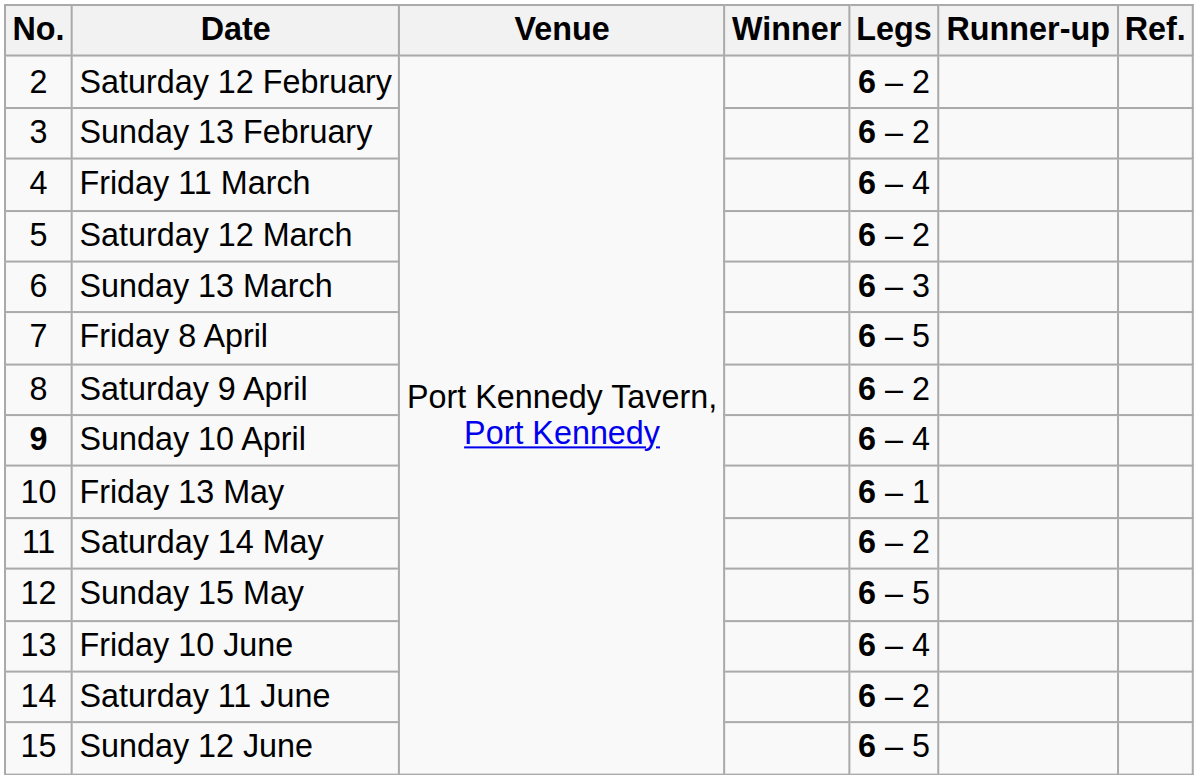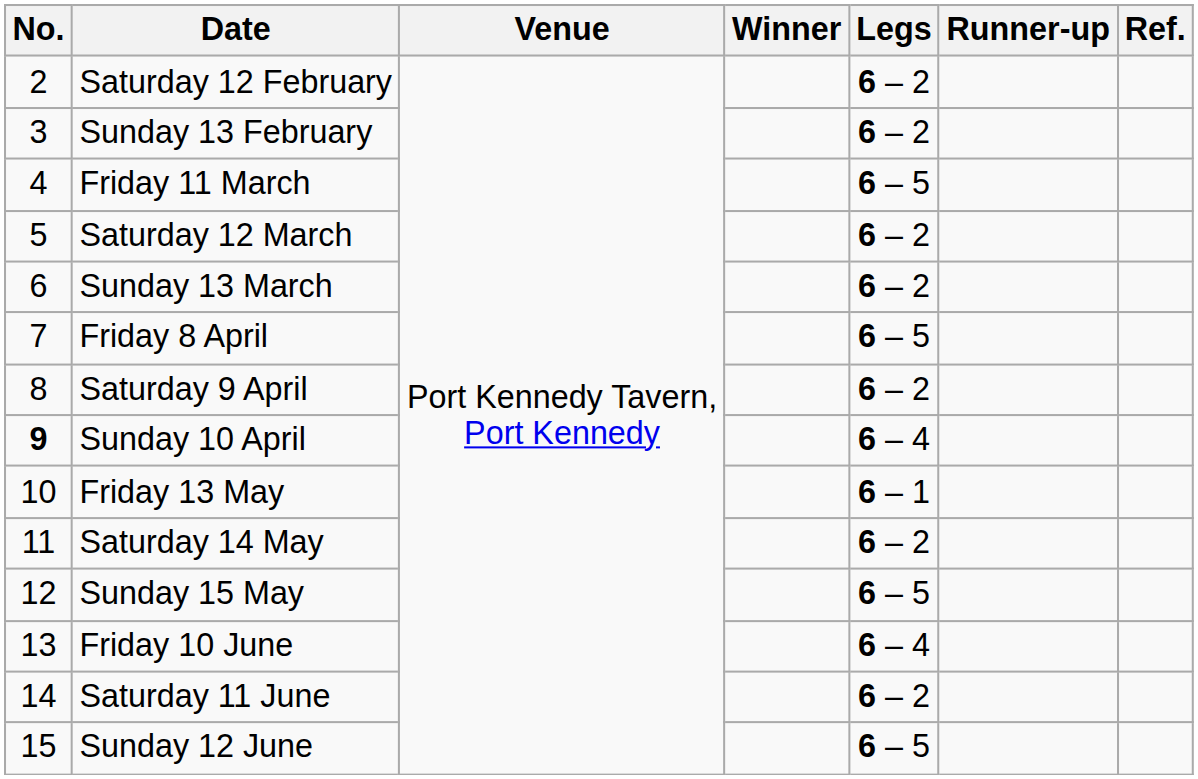 <table class="wikitable">
 <tr>
 <th>No.</th>
 <th>Date</th>
 <th>Venue</th>
 <th>Winner</th>
 <th>Legs</th>
 <th>Runner-up</th>
 <th>Ref.</th>
 </tr>
 <tr>
 <td align=center>2</td>
 <td align=left>Saturday 12 February</td>
 <td align="center" rowspan="14">Port Kennedy Tavern,<br> <a href='#'>Port Kennedy</a></td>
 <td align="right"></td>
 <td align="center"><strong>6</strong> – 2</td>
 <td></td>
 <td align="center"></td>
 </tr>
 <tr>
 <td align=center>3</td>
 <td align=left>Sunday 13 February</td>
 <td align="right"></td>
 <td align="center"><strong>6</strong> – 2</td>
 <td></td>
 <td align="center"></td>
 </tr>
 <tr>
 <td align=center>4</td>
 <td align=left>Friday 11 March</td>
 <td align="right"></td>
-<td align="center"><strong>6</strong> – 4</td>
+<td align="center"><strong>6</strong> – 5</td>
 <td></td>
 <td align="center"></td>
 </tr>
 <tr>
 <td align=center>5</td>
 <td align=left>Saturday 12 March</td>
 <td align="right"></td>
 <td align="center"><strong>6</strong> – 2</td>
 <td></td>
 <td align="center"></td>
 </tr>
 <tr>
 <td align=center>6</td>
 <td align=left>Sunday 13 March</td>
 <td align="right"></td>
-<td align="center"><strong>6</strong> – 3</td>
+<td align="center"><strong>6</strong> – 2</td>
 <td></td>
 <td align="center"></td>
 </tr>
 <tr>
 <td align=center>7</td>
 <td align=left>Friday 8 April</td>
 <td align="right"></td>
 <td align="center"><strong>6</strong> – 5</td>
 <td></td>
 <td align="center"></td>
 </tr>
 <tr>
 <td align=center>8</td>
 <td align=left>Saturday 9 April</td>
 <td align="right"></td>
 <td align="center"><strong>6</strong> – 2</td>
 <td></td>
 <td align="center"></td>
 </tr>
 <tr>
 <td align=center><strong>9</strong></td>
 <td align=left>Sunday 10 April</td>
 <td align="right"></td>
 <td align="center"><strong>6</strong> – 4</td>
 <td></td>
 <td align="center"></td>
 </tr>
 <tr>
 <td align=center>10</td>
 <td align=left>Friday 13 May</td>
 <td align="right"></td>
 <td align="center"><strong>6</strong> – 1</td>
 <td></td>
 <td align="center"></td>
 </tr>
 <tr>
 <td align=center>11</td>
 <td align=left>Saturday 14 May</td>
 <td align="right"></td>
 <td align="center"><strong>6</strong> – 2</td>
 <td></td>
 <td align="center"></td>
 </tr>
 <tr>
 <td align=center>12</td>
 <td align=left>Sunday 15 May</td>
 <td align="right"></td>
 <td align="center"><strong>6</strong> – 5</td>
 <td></td>
 <td align="center"></td>
 </tr>
 <tr>
 <td align=center>13</td>
 <td align=left>Friday 10 June</td>
 <td align="right"></td>
 <td align="center"><strong>6</strong> – 4</td>
 <td></td>
 <td align="center"></td>
 </tr>
 <tr>
 <td align=center>14</td>
 <td align=left>Saturday 11 June</td>
 <td align="right"></td>
 <td align="center"><strong>6</strong> – 2</td>
 <td></td>
 <td align="center"></td>
 </tr>
 <tr>
 <td align=center>15</td>
 <td align=left>Sunday 12 June</td>
 <td align="right"></td>
 <td align="center"><strong>6</strong> – 5</td>
 <td></td>
 <td align="center"></td>
 </tr>
 </table>
